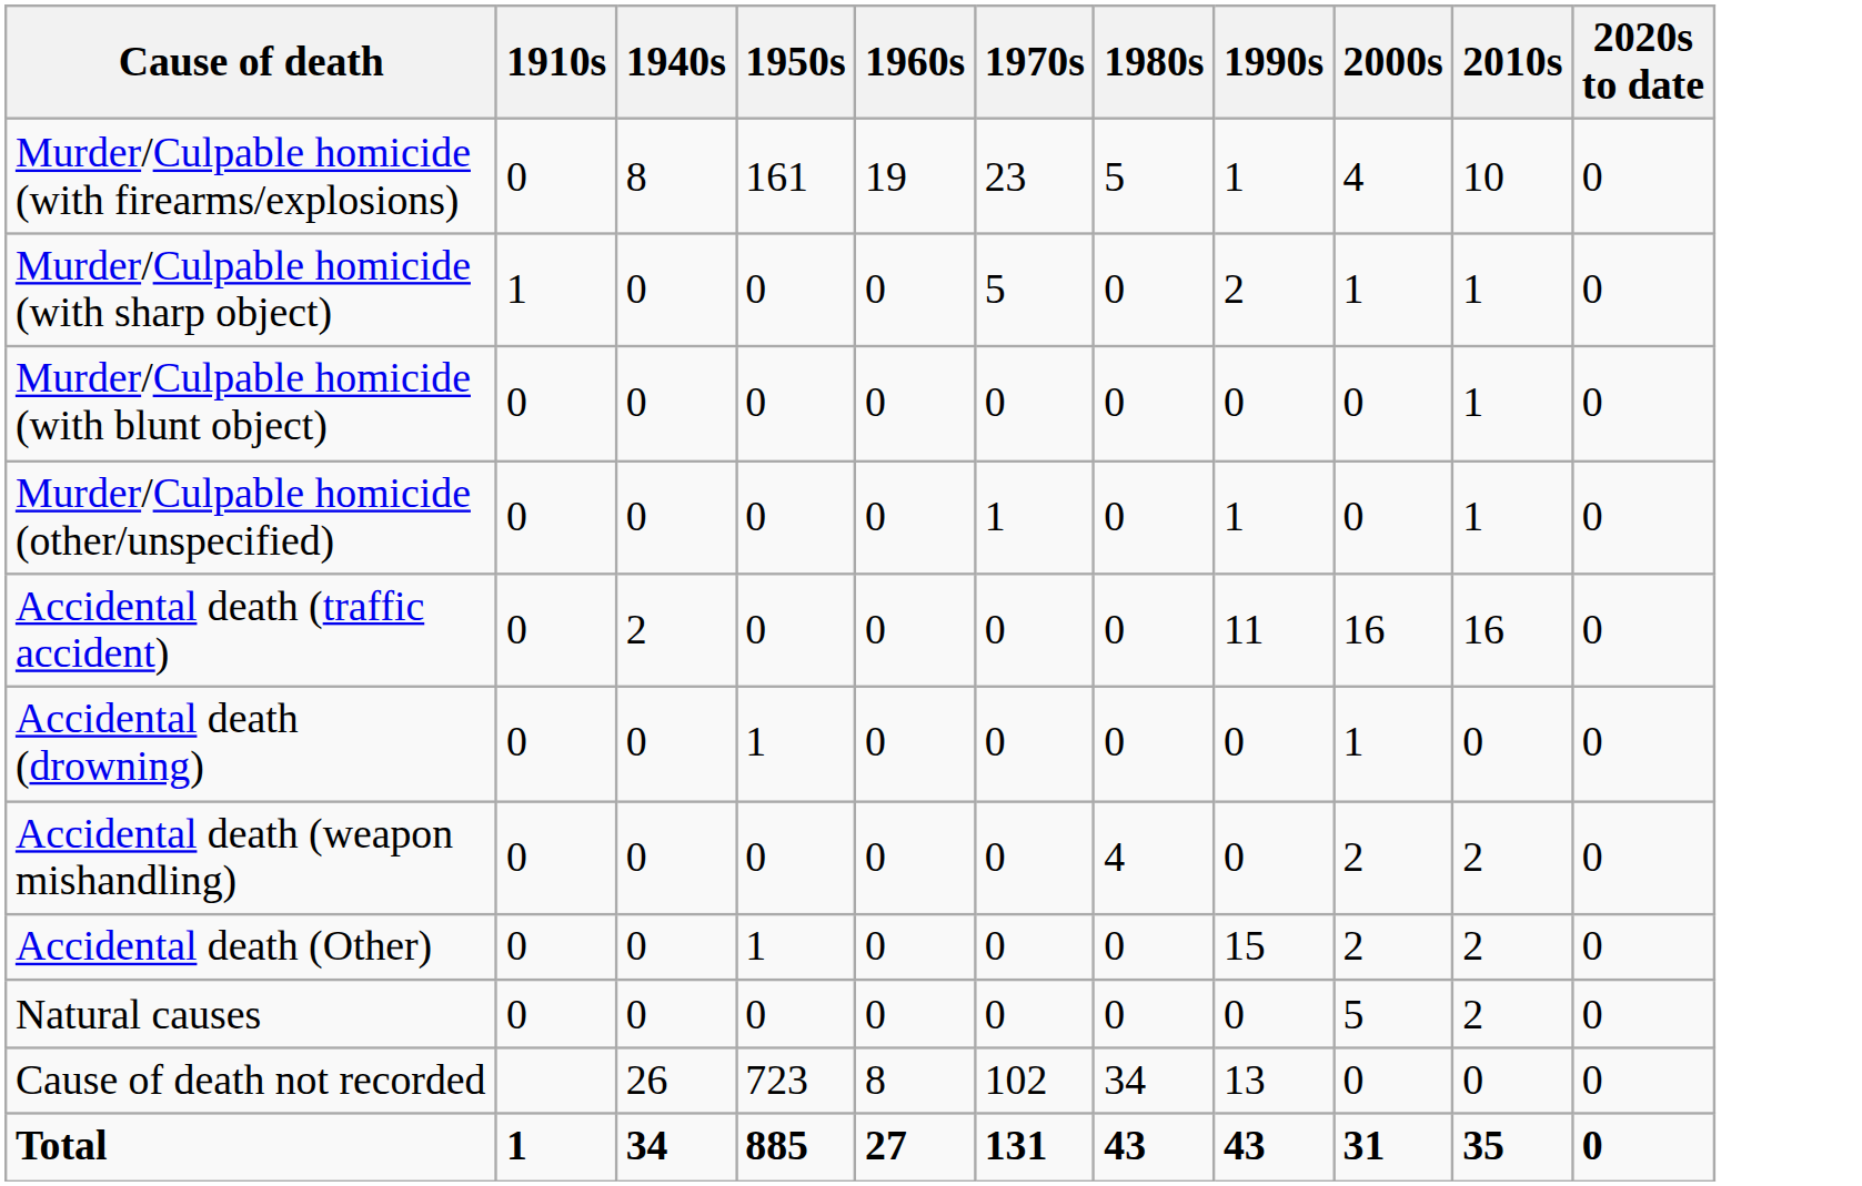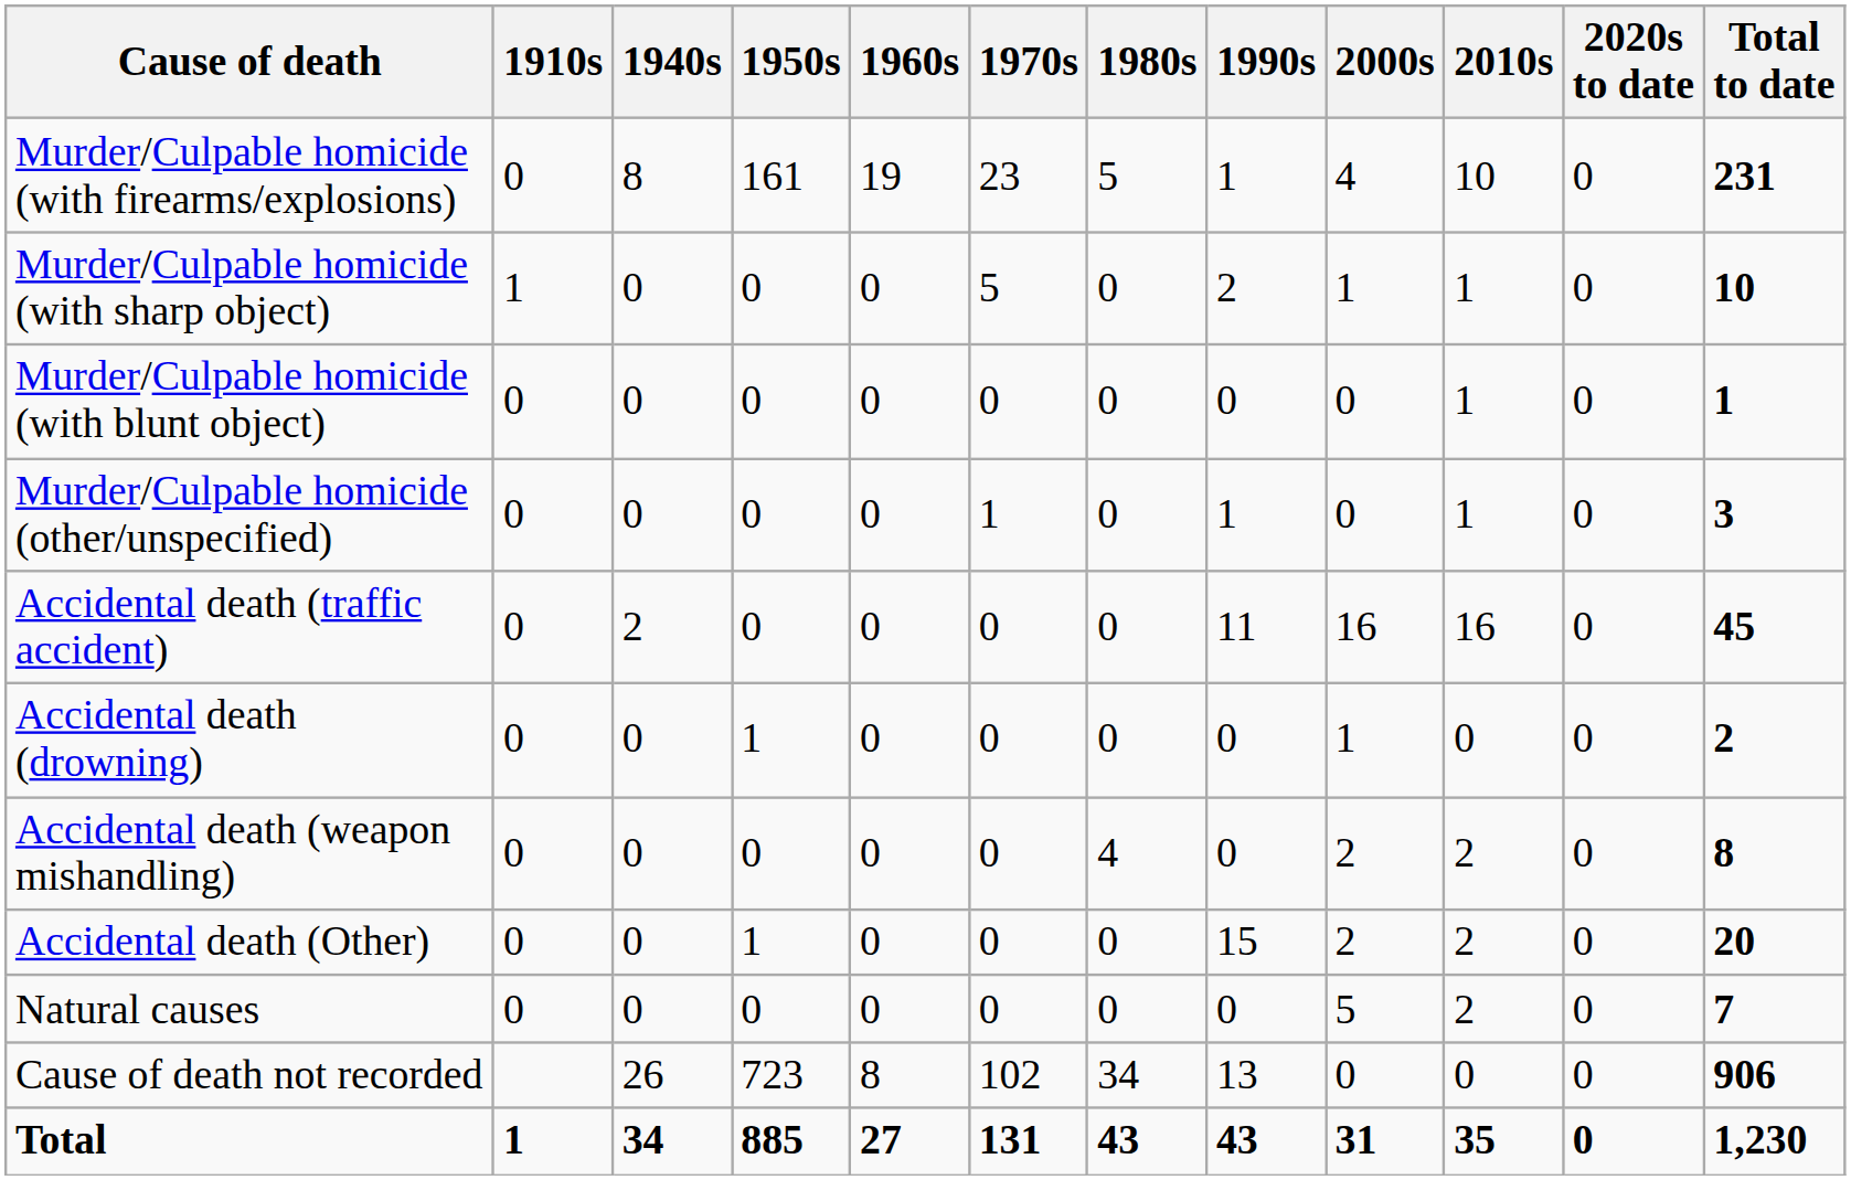 <table class="wikitable sortable">
 <tr>
 <th style="width:180px;">Cause of death</th>
 <th>1910s</th>
 <th>1940s</th>
 <th>1950s</th>
 <th>1960s</th>
 <th>1970s</th>
 <th>1980s</th>
 <th>1990s</th>
 <th>2000s</th>
 <th>2010s</th>
 <th>2020s<br>to date</th>
+<th>Total<br>to date</th>
 </tr>
 <tr>
 <td><a href='#'>Murder</a>/<a href='#'>Culpable homicide</a> (with firearms/explosions)</td>
 <td>0</td>
 <td>8</td>
 <td>161</td>
 <td>19</td>
 <td>23</td>
 <td>5</td>
 <td>1</td>
 <td>4</td>
 <td>10</td>
 <td>0</td>
+<td><strong>231</strong></td>
 </tr>
 <tr>
 <td><a href='#'>Murder</a>/<a href='#'>Culpable homicide</a> (with sharp object)</td>
 <td>1</td>
 <td>0</td>
 <td>0</td>
 <td>0</td>
 <td>5</td>
 <td>0</td>
 <td>2</td>
 <td>1</td>
 <td>1</td>
 <td>0</td>
+<td><strong>10</strong></td>
 </tr>
 <tr>
 <td><a href='#'>Murder</a>/<a href='#'>Culpable homicide</a> (with blunt object)</td>
 <td>0</td>
 <td>0</td>
 <td>0</td>
 <td>0</td>
 <td>0</td>
 <td>0</td>
 <td>0</td>
 <td>0</td>
 <td>1</td>
 <td>0</td>
+<td><strong>1</strong></td>
 </tr>
 <tr>
 <td><a href='#'>Murder</a>/<a href='#'>Culpable homicide</a> (other/unspecified)</td>
 <td>0</td>
 <td>0</td>
 <td>0</td>
 <td>0</td>
 <td>1</td>
 <td>0</td>
 <td>1</td>
 <td>0</td>
 <td>1</td>
 <td>0</td>
+<td><strong>3</strong></td>
 </tr>
 <tr>
 <td><a href='#'>Accidental</a> death (<a href='#'>traffic accident</a>)</td>
 <td>0</td>
 <td>2</td>
 <td>0</td>
 <td>0</td>
 <td>0</td>
 <td>0</td>
 <td>11</td>
 <td>16</td>
 <td>16</td>
 <td>0</td>
+<td><strong>45</strong></td>
 </tr>
 <tr>
 <td><a href='#'>Accidental</a> death (<a href='#'>drowning</a>)</td>
 <td>0</td>
 <td>0</td>
 <td>1</td>
 <td>0</td>
 <td>0</td>
 <td>0</td>
 <td>0</td>
 <td>1</td>
 <td>0</td>
 <td>0</td>
+<td><strong>2</strong></td>
 </tr>
 <tr>
 <td><a href='#'>Accidental</a> death (weapon mishandling)</td>
 <td>0</td>
 <td>0</td>
 <td>0</td>
 <td>0</td>
 <td>0</td>
 <td>4</td>
 <td>0</td>
 <td>2</td>
 <td>2</td>
 <td>0</td>
+<td><strong>8</strong></td>
 </tr>
 <tr>
 <td><a href='#'>Accidental</a> death (Other)</td>
 <td>0</td>
 <td>0</td>
 <td>1</td>
 <td>0</td>
 <td>0</td>
 <td>0</td>
 <td>15</td>
 <td>2</td>
 <td>2</td>
 <td>0</td>
+<td><strong>20</strong></td>
 </tr>
 <tr>
 <td>Natural causes</td>
 <td>0</td>
 <td>0</td>
 <td>0</td>
 <td>0</td>
 <td>0</td>
 <td>0</td>
 <td>0</td>
 <td>5</td>
 <td>2</td>
 <td>0</td>
+<td><strong>7</strong></td>
 </tr>
 <tr>
 <td>Cause of death not recorded</td>
 <td></td>
 <td>26</td>
 <td>723</td>
 <td>8</td>
 <td>102</td>
 <td>34</td>
 <td>13</td>
 <td>0</td>
 <td>0</td>
 <td>0</td>
+<td><strong>906</strong></td>
 </tr>
 <tr>
 <td><strong>Total</strong></td>
 <td><strong>1</strong></td>
 <td><strong>34</strong></td>
 <td><strong>885</strong></td>
 <td><strong>27</strong></td>
 <td><strong>131</strong></td>
 <td><strong>43</strong></td>
 <td><strong>43</strong></td>
 <td><strong>31</strong></td>
 <td><strong>35</strong></td>
 <td><strong>0</strong></td>
+<td><strong>1,230</strong></td>
 </tr>
 </table>
